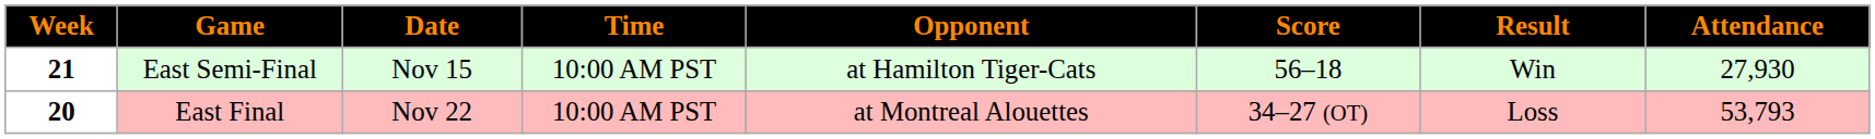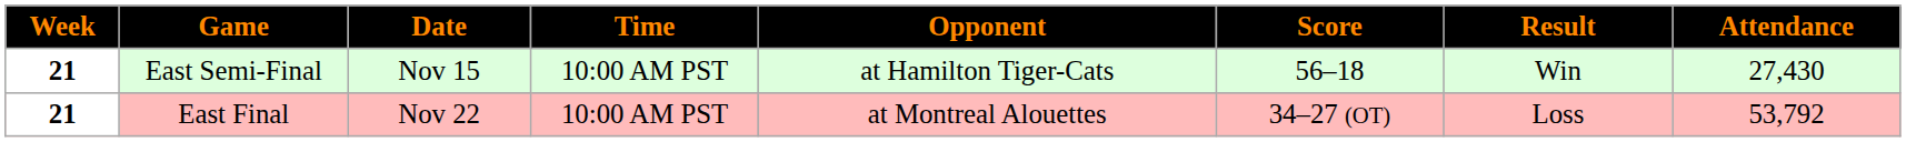 <table class="wikitable sortable">
 <tr>
 <th style="background:#000000;color:#FF8800;"  width="5%">Week</th>
 <th style="background:#000000;color:#FF8800;"  width="10%">Game</th>
 <th style="background:#000000;color:#FF8800;"  width="8%">Date</th>
 <th style="background:#000000;color:#FF8800;"  width="10%">Time</th>
 <th style="background:#000000;color:#FF8800;"  width="20%">Opponent</th>
 <th style="background:#000000;color:#FF8800;"  width="10%">Score</th>
 <th style="background:#000000;color:#FF8800;"  width="10%">Result</th>
 <th style="background:#000000;color:#FF8800;"  width="10%">Attendance</th>
 </tr>
 <tr align="center" bgcolor="#ddffdd">
 <td style="text-align:center; background:white;"><span><strong>21</strong></span></td>
 <td>East Semi-Final</td>
 <td>Nov 15</td>
 <td>10:00 AM PST</td>
 <td>at Hamilton Tiger-Cats</td>
 <td>56–18</td>
 <td>Win</td>
-<td>27,930</td>
+<td>27,430</td>
 </tr>
 <tr align="center" bgcolor="#ffbbbb">
-<td style="text-align:center; background:white;"><span><strong>20</strong></span></td>
+<td style="text-align:center; background:white;"><span><strong>21</strong></span></td>
 <td>East Final</td>
 <td>Nov 22</td>
 <td>10:00 AM PST</td>
 <td>at Montreal Alouettes</td>
 <td>34–27 <small>(OT)</small></td>
 <td>Loss</td>
-<td>53,793</td>
+<td>53,792</td>
 </tr>
 </table>
